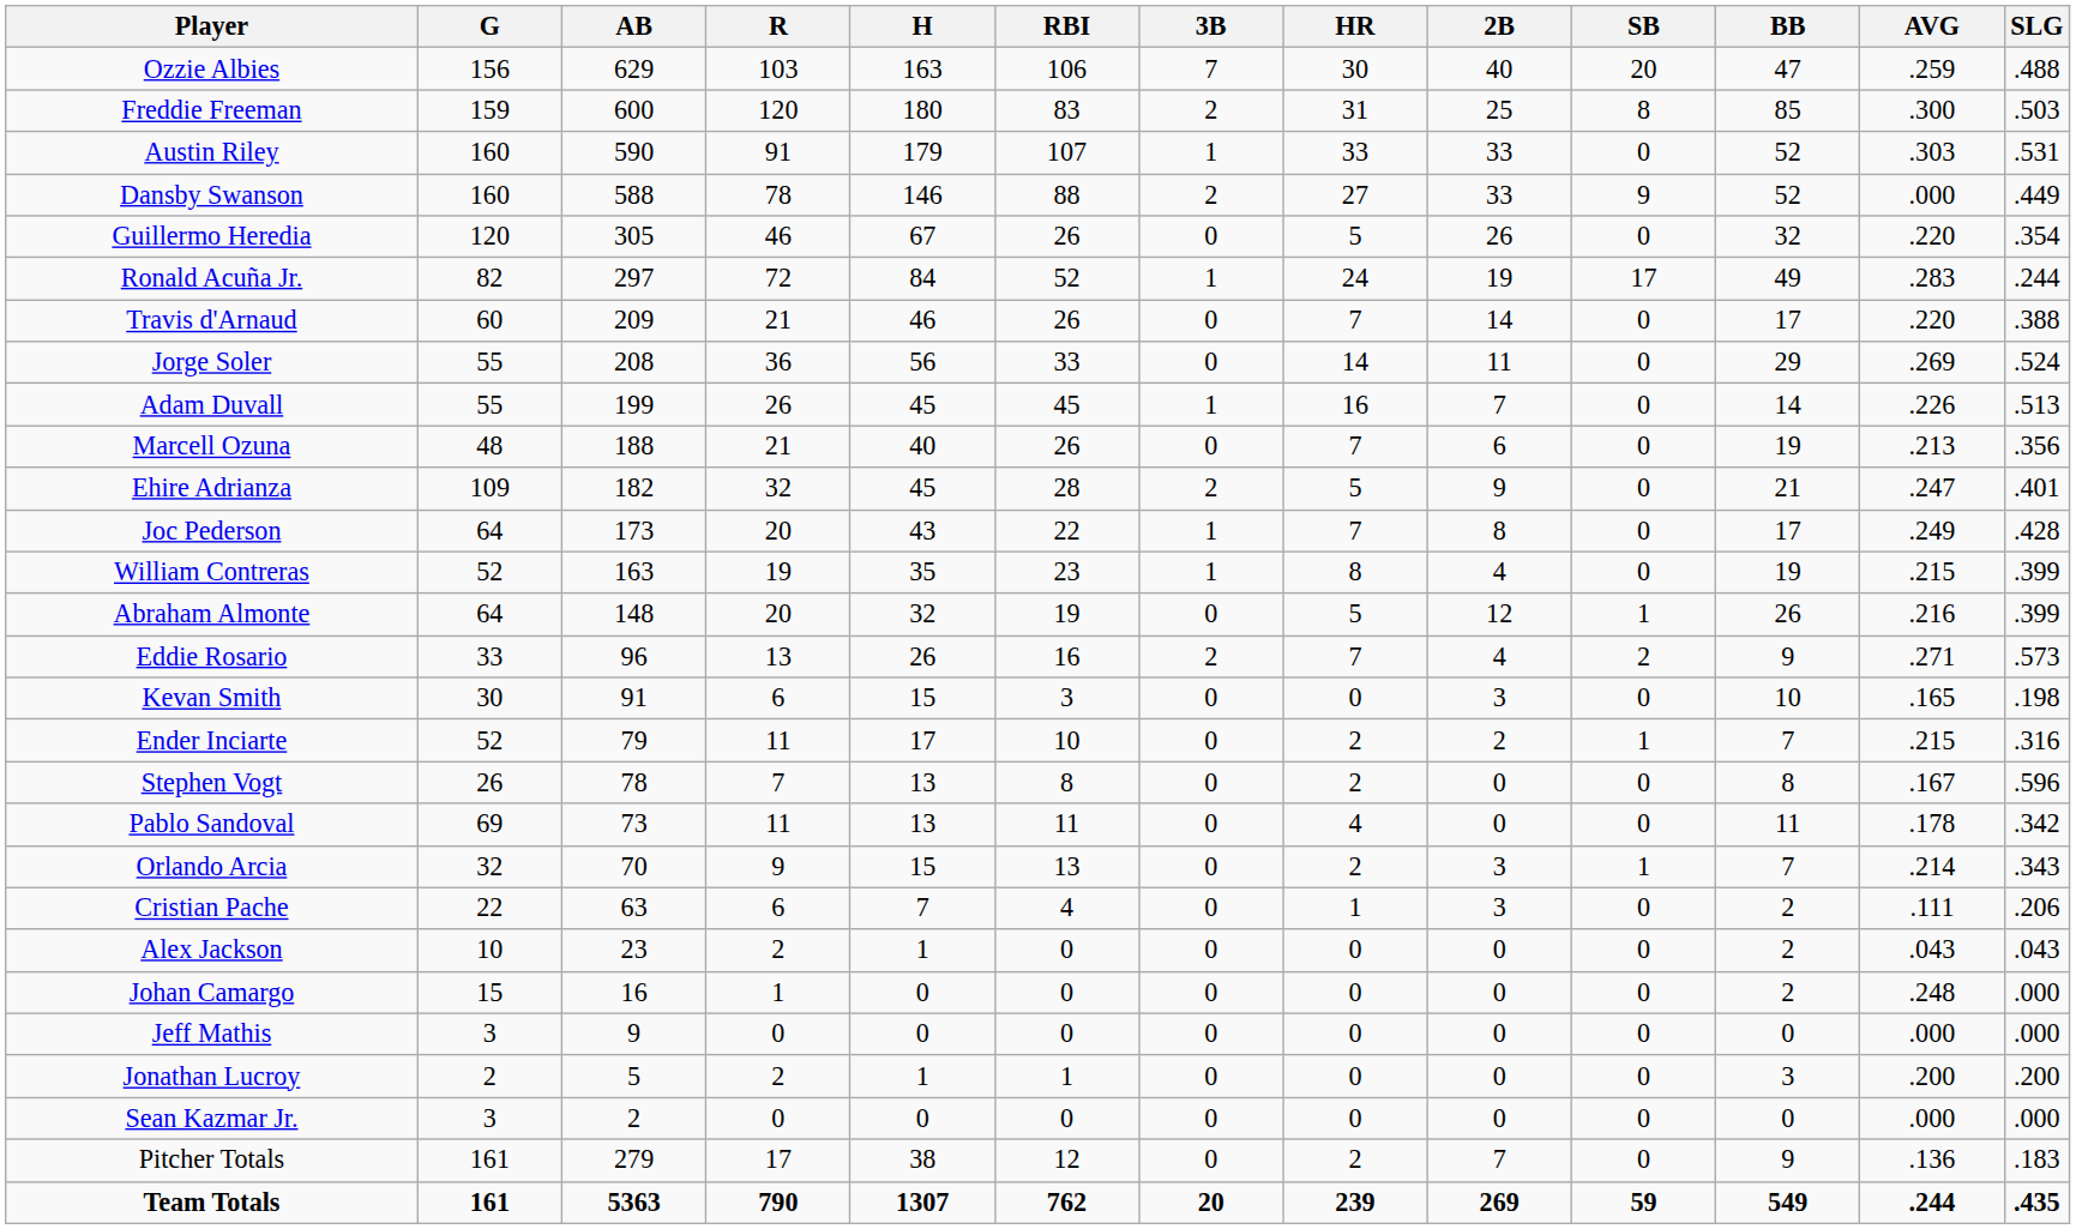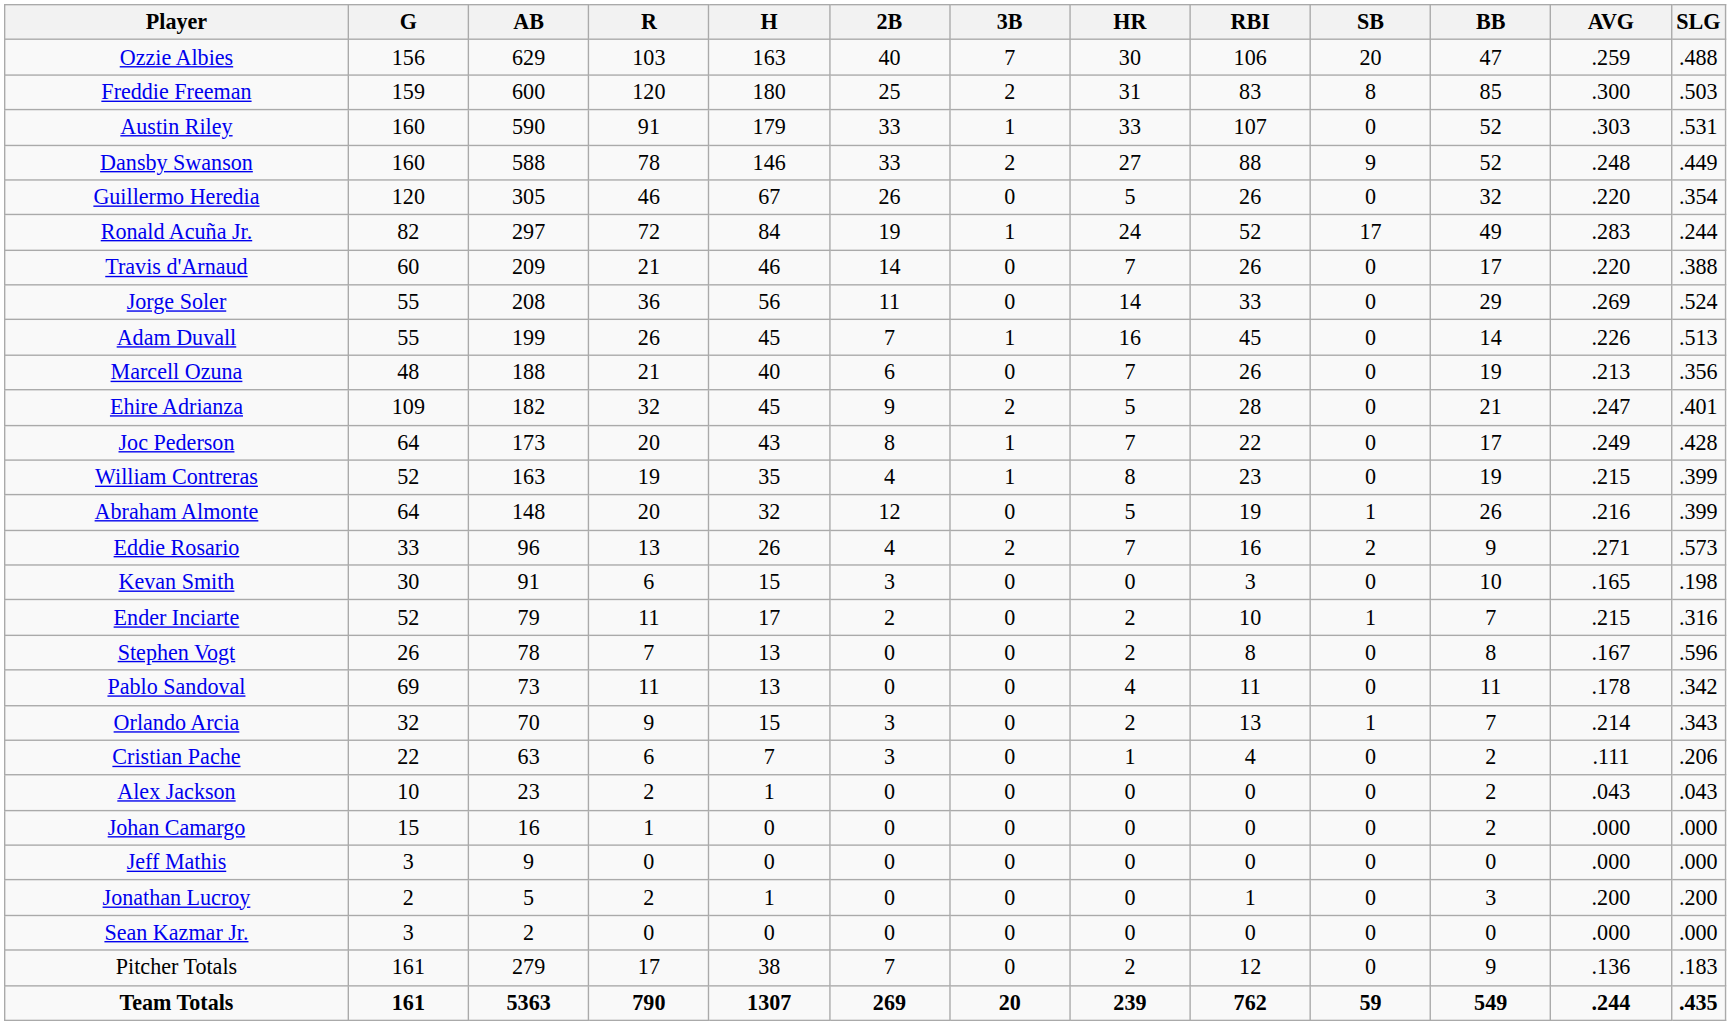 <table class=wikitable style="text-align:center">
 <tr>
 <th bgcolor=#DDDDFF; width="20%">Player</th>
 <th bgcolor=#DDDDFF; width="7%">G</th>
 <th bgcolor=#DDDDFF; width="7%">AB</th>
 <th bgcolor=#DDDDFF; width="7%">R</th>
 <th bgcolor=#DDDDFF; width="7%">H</th>
-<th bgcolor=#DDDDFF; width="7%">RBI</th>
+<th bgcolor=#DDDDFF; width="7%">2B</th>
 <th bgcolor=#DDDDFF; width="7%">3B</th>
 <th bgcolor=#DDDDFF; width="7%">HR</th>
-<th bgcolor=#DDDDFF; width="7%">2B</th>
+<th bgcolor=#DDDDFF; width="7%">RBI</th>
 <th bgcolor=#DDDDFF; width="7%">SB</th>
 <th bgcolor=#DDDDFF; width="7%">BB</th>
 <th bgcolor=#DDDDFF; width="7%">AVG</th>
 <th bgcolor=#DDDDFF; width="7%">SLG</th>
 </tr>
 <tr>
 <td><a href='#'>Ozzie Albies</a></td>
 <td>156</td>
 <td>629</td>
 <td>103</td>
 <td>163</td>
-<td>106</td>
+<td>40</td>
 <td>7</td>
 <td>30</td>
-<td>40</td>
+<td>106</td>
 <td>20</td>
 <td>47</td>
 <td>.259</td>
 <td>.488</td>
 </tr>
 <tr>
 <td><a href='#'>Freddie Freeman</a></td>
 <td>159</td>
 <td>600</td>
 <td>120</td>
 <td>180</td>
-<td>83</td>
+<td>25</td>
 <td>2</td>
 <td>31</td>
-<td>25</td>
+<td>83</td>
 <td>8</td>
 <td>85</td>
 <td>.300</td>
 <td>.503</td>
 </tr>
 <tr>
 <td><a href='#'>Austin Riley</a></td>
 <td>160</td>
 <td>590</td>
 <td>91</td>
 <td>179</td>
-<td>107</td>
+<td>33</td>
 <td>1</td>
 <td>33</td>
-<td>33</td>
+<td>107</td>
 <td>0</td>
 <td>52</td>
 <td>.303</td>
 <td>.531</td>
 </tr>
 <tr>
 <td><a href='#'>Dansby Swanson</a></td>
 <td>160</td>
 <td>588</td>
 <td>78</td>
 <td>146</td>
-<td>88</td>
+<td>33</td>
 <td>2</td>
 <td>27</td>
-<td>33</td>
+<td>88</td>
 <td>9</td>
 <td>52</td>
-<td>.000</td>
+<td>.248</td>
 <td>.449</td>
 </tr>
 <tr>
 <td><a href='#'>Guillermo Heredia</a></td>
 <td>120</td>
 <td>305</td>
 <td>46</td>
 <td>67</td>
 <td>26</td>
 <td>0</td>
 <td>5</td>
 <td>26</td>
 <td>0</td>
 <td>32</td>
 <td>.220</td>
 <td>.354</td>
 </tr>
 <tr>
 <td><a href='#'>Ronald Acuña Jr.</a></td>
 <td>82</td>
 <td>297</td>
 <td>72</td>
 <td>84</td>
-<td>52</td>
+<td>19</td>
 <td>1</td>
 <td>24</td>
-<td>19</td>
+<td>52</td>
 <td>17</td>
 <td>49</td>
 <td>.283</td>
 <td>.244</td>
 </tr>
 <tr>
 <td><a href='#'>Travis d'Arnaud</a></td>
 <td>60</td>
 <td>209</td>
 <td>21</td>
 <td>46</td>
-<td>26</td>
+<td>14</td>
 <td>0</td>
 <td>7</td>
-<td>14</td>
+<td>26</td>
 <td>0</td>
 <td>17</td>
 <td>.220</td>
 <td>.388</td>
 </tr>
 <tr>
 <td><a href='#'>Jorge Soler</a></td>
 <td>55</td>
 <td>208</td>
 <td>36</td>
 <td>56</td>
-<td>33</td>
+<td>11</td>
 <td>0</td>
 <td>14</td>
-<td>11</td>
+<td>33</td>
 <td>0</td>
 <td>29</td>
 <td>.269</td>
 <td>.524</td>
 </tr>
 <tr>
 <td><a href='#'>Adam Duvall</a></td>
 <td>55</td>
 <td>199</td>
 <td>26</td>
 <td>45</td>
-<td>45</td>
+<td>7</td>
 <td>1</td>
 <td>16</td>
-<td>7</td>
+<td>45</td>
 <td>0</td>
 <td>14</td>
 <td>.226</td>
 <td>.513</td>
 </tr>
 <tr>
 <td><a href='#'>Marcell Ozuna</a></td>
 <td>48</td>
 <td>188</td>
 <td>21</td>
 <td>40</td>
-<td>26</td>
+<td>6</td>
 <td>0</td>
 <td>7</td>
-<td>6</td>
+<td>26</td>
 <td>0</td>
 <td>19</td>
 <td>.213</td>
 <td>.356</td>
 </tr>
 <tr>
 <td><a href='#'>Ehire Adrianza</a></td>
 <td>109</td>
 <td>182</td>
 <td>32</td>
 <td>45</td>
-<td>28</td>
+<td>9</td>
 <td>2</td>
 <td>5</td>
-<td>9</td>
+<td>28</td>
 <td>0</td>
 <td>21</td>
 <td>.247</td>
 <td>.401</td>
 </tr>
 <tr>
 <td><a href='#'>Joc Pederson</a></td>
 <td>64</td>
 <td>173</td>
 <td>20</td>
 <td>43</td>
-<td>22</td>
+<td>8</td>
 <td>1</td>
 <td>7</td>
-<td>8</td>
+<td>22</td>
 <td>0</td>
 <td>17</td>
 <td>.249</td>
 <td>.428</td>
 </tr>
 <tr>
 <td><a href='#'>William Contreras</a></td>
 <td>52</td>
 <td>163</td>
 <td>19</td>
 <td>35</td>
-<td>23</td>
+<td>4</td>
 <td>1</td>
 <td>8</td>
-<td>4</td>
+<td>23</td>
 <td>0</td>
 <td>19</td>
 <td>.215</td>
 <td>.399</td>
 </tr>
 <tr>
 <td><a href='#'>Abraham Almonte</a></td>
 <td>64</td>
 <td>148</td>
 <td>20</td>
 <td>32</td>
-<td>19</td>
+<td>12</td>
 <td>0</td>
 <td>5</td>
-<td>12</td>
+<td>19</td>
 <td>1</td>
 <td>26</td>
 <td>.216</td>
 <td>.399</td>
 </tr>
 <tr>
 <td><a href='#'>Eddie Rosario</a></td>
 <td>33</td>
 <td>96</td>
 <td>13</td>
 <td>26</td>
-<td>16</td>
+<td>4</td>
 <td>2</td>
 <td>7</td>
-<td>4</td>
+<td>16</td>
 <td>2</td>
 <td>9</td>
 <td>.271</td>
 <td>.573</td>
 </tr>
 <tr>
 <td><a href='#'>Kevan Smith</a></td>
 <td>30</td>
 <td>91</td>
 <td>6</td>
 <td>15</td>
 <td>3</td>
 <td>0</td>
 <td>0</td>
 <td>3</td>
 <td>0</td>
 <td>10</td>
 <td>.165</td>
 <td>.198</td>
 </tr>
 <tr>
 <td><a href='#'>Ender Inciarte</a></td>
 <td>52</td>
 <td>79</td>
 <td>11</td>
 <td>17</td>
-<td>10</td>
+<td>2</td>
 <td>0</td>
 <td>2</td>
-<td>2</td>
+<td>10</td>
 <td>1</td>
 <td>7</td>
 <td>.215</td>
 <td>.316</td>
 </tr>
 <tr>
 <td><a href='#'>Stephen Vogt</a></td>
 <td>26</td>
 <td>78</td>
 <td>7</td>
 <td>13</td>
-<td>8</td>
+<td>0</td>
 <td>0</td>
 <td>2</td>
-<td>0</td>
+<td>8</td>
 <td>0</td>
 <td>8</td>
 <td>.167</td>
 <td>.596</td>
 </tr>
 <tr>
 <td><a href='#'>Pablo Sandoval</a></td>
 <td>69</td>
 <td>73</td>
 <td>11</td>
 <td>13</td>
-<td>11</td>
+<td>0</td>
 <td>0</td>
 <td>4</td>
-<td>0</td>
+<td>11</td>
 <td>0</td>
 <td>11</td>
 <td>.178</td>
 <td>.342</td>
 </tr>
 <tr>
 <td><a href='#'>Orlando Arcia</a></td>
 <td>32</td>
 <td>70</td>
 <td>9</td>
 <td>15</td>
-<td>13</td>
+<td>3</td>
 <td>0</td>
 <td>2</td>
-<td>3</td>
+<td>13</td>
 <td>1</td>
 <td>7</td>
 <td>.214</td>
 <td>.343</td>
 </tr>
 <tr>
 <td><a href='#'>Cristian Pache</a></td>
 <td>22</td>
 <td>63</td>
 <td>6</td>
 <td>7</td>
-<td>4</td>
+<td>3</td>
 <td>0</td>
 <td>1</td>
-<td>3</td>
+<td>4</td>
 <td>0</td>
 <td>2</td>
 <td>.111</td>
 <td>.206</td>
 </tr>
 <tr>
 <td><a href='#'>Alex Jackson</a></td>
 <td>10</td>
 <td>23</td>
 <td>2</td>
 <td>1</td>
 <td>0</td>
 <td>0</td>
 <td>0</td>
 <td>0</td>
 <td>0</td>
 <td>2</td>
 <td>.043</td>
 <td>.043</td>
 </tr>
 <tr>
 <td><a href='#'>Johan Camargo</a></td>
 <td>15</td>
 <td>16</td>
 <td>1</td>
 <td>0</td>
 <td>0</td>
 <td>0</td>
 <td>0</td>
 <td>0</td>
 <td>0</td>
 <td>2</td>
-<td>.248</td>
+<td>.000</td>
 <td>.000</td>
 </tr>
 <tr>
 <td><a href='#'>Jeff Mathis</a></td>
 <td>3</td>
 <td>9</td>
 <td>0</td>
 <td>0</td>
 <td>0</td>
 <td>0</td>
 <td>0</td>
 <td>0</td>
 <td>0</td>
 <td>0</td>
 <td>.000</td>
 <td>.000</td>
 </tr>
 <tr>
 <td><a href='#'>Jonathan Lucroy</a></td>
 <td>2</td>
 <td>5</td>
 <td>2</td>
 <td>1</td>
-<td>1</td>
 <td>0</td>
 <td>0</td>
 <td>0</td>
+<td>1</td>
 <td>0</td>
 <td>3</td>
 <td>.200</td>
 <td>.200</td>
 </tr>
 <tr>
 <td><a href='#'>Sean Kazmar Jr.</a></td>
 <td>3</td>
 <td>2</td>
 <td>0</td>
 <td>0</td>
 <td>0</td>
 <td>0</td>
 <td>0</td>
 <td>0</td>
 <td>0</td>
 <td>0</td>
 <td>.000</td>
 <td>.000</td>
 </tr>
 <tr>
 <td>Pitcher Totals</td>
 <td>161</td>
 <td>279</td>
 <td>17</td>
 <td>38</td>
-<td>12</td>
+<td>7</td>
 <td>0</td>
 <td>2</td>
-<td>7</td>
+<td>12</td>
 <td>0</td>
 <td>9</td>
 <td>.136</td>
 <td>.183</td>
 </tr>
 <tr>
 <td><strong>Team Totals</strong></td>
 <td><strong>161</strong></td>
 <td><strong>5363</strong></td>
 <td><strong>790</strong></td>
 <td><strong>1307</strong></td>
-<td><strong>762</strong></td>
+<td><strong>269</strong></td>
 <td><strong>20</strong></td>
 <td><strong>239</strong></td>
-<td><strong>269</strong></td>
+<td><strong>762</strong></td>
 <td><strong>59</strong></td>
 <td><strong>549</strong></td>
 <td><strong>.244</strong></td>
 <td><strong>.435</strong></td>
 </tr>
 </table>
